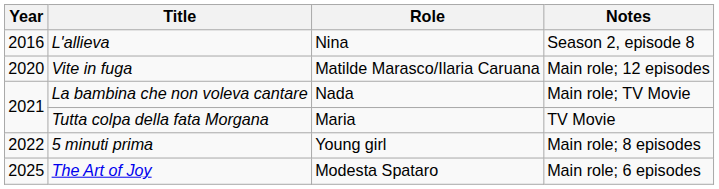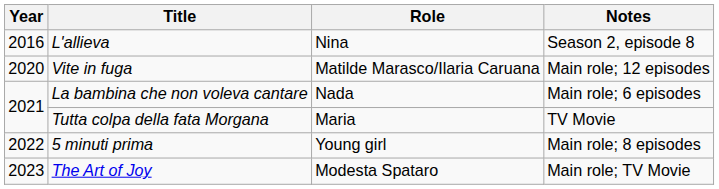 <table class="wikitable sortable">
 <tr>
 <th>Year</th>
 <th>Title</th>
 <th>Role</th>
 <th class="unsortable">Notes</th>
 </tr>
 <tr>
 <td>2016</td>
 <td><em>L'allieva</em></td>
 <td>Nina</td>
 <td>Season 2, episode 8</td>
 </tr>
 <tr>
 <td>2020</td>
 <td><em>Vite in fuga</em></td>
 <td>Matilde Marasco/Ilaria Caruana</td>
 <td>Main role; 12 episodes</td>
 </tr>
 <tr>
 <td rowspan="2">2021</td>
 <td><em>La bambina che non voleva cantare</em></td>
 <td>Nada</td>
-<td>Main role; TV Movie</td>
+<td>Main role; 6 episodes</td>
 </tr>
 <tr>
 <td><em>Tutta colpa della fata Morgana</em></td>
 <td>Maria</td>
 <td>TV Movie</td>
 </tr>
 <tr>
 <td>2022</td>
 <td><em>5 minuti prima</em></td>
 <td>Young girl</td>
 <td>Main role; 8 episodes</td>
 </tr>
 <tr>
-<td>2025</td>
+<td>2023</td>
 <td><em><a href='#'>The Art of Joy</a></em></td>
 <td>Modesta Spataro</td>
-<td>Main role; 6 episodes</td>
+<td>Main role; TV Movie</td>
 </tr>
 </table>
